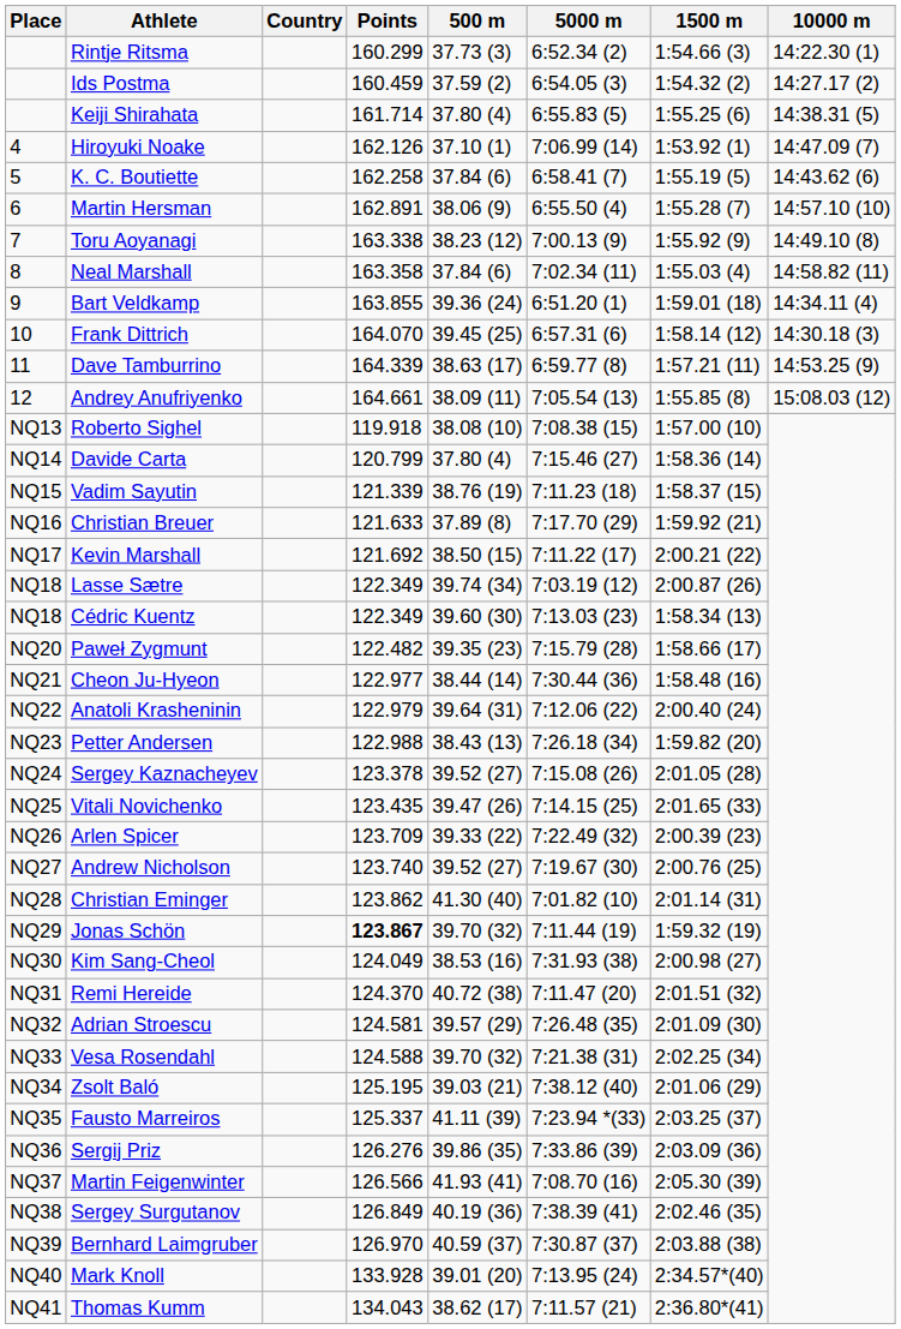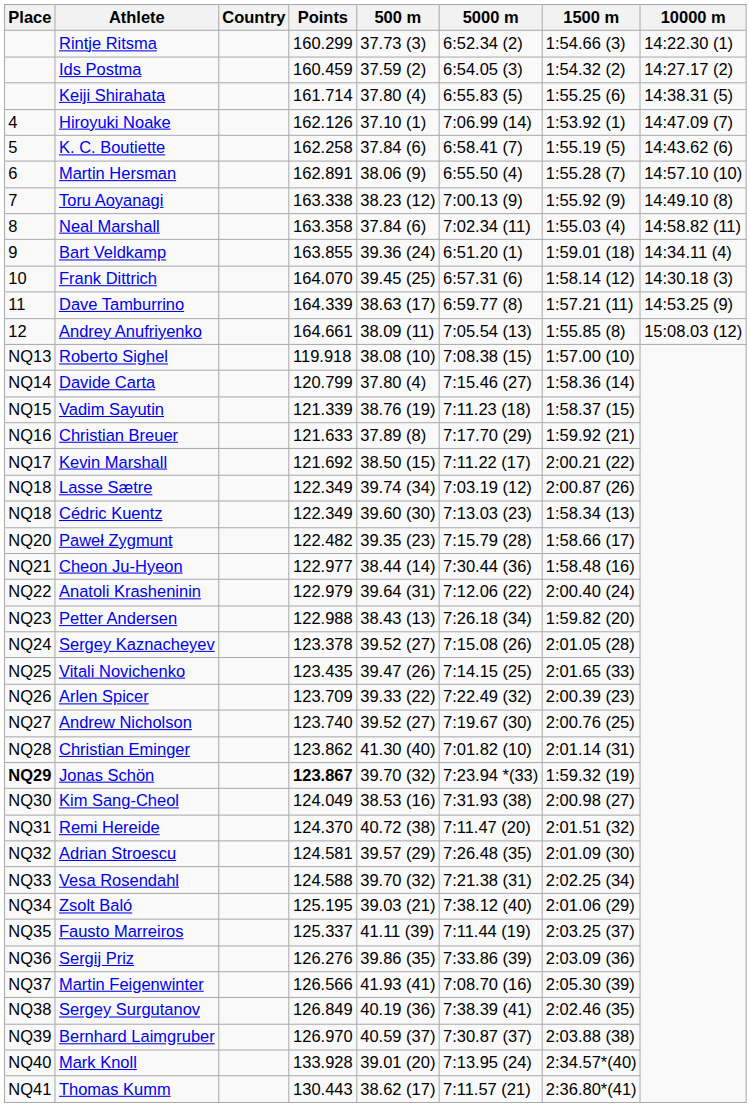 <table class="wikitable">
 <tr>
 <th>Place</th>
 <th>Athlete</th>
 <th>Country</th>
 <th>Points</th>
 <th>500 m</th>
 <th>5000 m</th>
 <th>1500 m</th>
 <th>10000 m</th>
 </tr>
 <tr>
 <td></td>
 <td><a href='#'>Rintje Ritsma</a></td>
 <td></td>
 <td>160.299</td>
 <td>37.73 (3)</td>
 <td>6:52.34 (2)</td>
 <td>1:54.66 (3)</td>
 <td>14:22.30 (1)</td>
 </tr>
 <tr>
 <td></td>
 <td><a href='#'>Ids Postma</a></td>
 <td></td>
 <td>160.459</td>
 <td>37.59 (2)</td>
 <td>6:54.05 (3)</td>
 <td>1:54.32 (2)</td>
 <td>14:27.17 (2)</td>
 </tr>
 <tr>
 <td></td>
 <td><a href='#'>Keiji Shirahata</a></td>
 <td></td>
 <td>161.714</td>
 <td>37.80 (4)</td>
 <td>6:55.83 (5)</td>
 <td>1:55.25 (6)</td>
 <td>14:38.31 (5)</td>
 </tr>
 <tr>
 <td>4</td>
 <td><a href='#'>Hiroyuki Noake</a></td>
 <td></td>
 <td>162.126</td>
 <td>37.10 (1)</td>
 <td>7:06.99 (14)</td>
 <td>1:53.92 (1)</td>
 <td>14:47.09 (7)</td>
 </tr>
 <tr>
 <td>5</td>
 <td><a href='#'>K. C. Boutiette</a></td>
 <td></td>
 <td>162.258</td>
 <td>37.84 (6)</td>
 <td>6:58.41 (7)</td>
 <td>1:55.19 (5)</td>
 <td>14:43.62 (6)</td>
 </tr>
 <tr>
 <td>6</td>
 <td><a href='#'>Martin Hersman</a></td>
 <td></td>
 <td>162.891</td>
 <td>38.06 (9)</td>
 <td>6:55.50 (4)</td>
 <td>1:55.28 (7)</td>
 <td>14:57.10 (10)</td>
 </tr>
 <tr>
 <td>7</td>
 <td><a href='#'>Toru Aoyanagi</a></td>
 <td></td>
 <td>163.338</td>
 <td>38.23 (12)</td>
 <td>7:00.13 (9)</td>
 <td>1:55.92 (9)</td>
 <td>14:49.10 (8)</td>
 </tr>
 <tr>
 <td>8</td>
 <td><a href='#'>Neal Marshall</a></td>
 <td></td>
 <td>163.358</td>
 <td>37.84 (6)</td>
 <td>7:02.34 (11)</td>
 <td>1:55.03 (4)</td>
 <td>14:58.82 (11)</td>
 </tr>
 <tr>
 <td>9</td>
 <td><a href='#'>Bart Veldkamp</a></td>
 <td></td>
 <td>163.855</td>
 <td>39.36 (24)</td>
 <td>6:51.20 (1)</td>
 <td>1:59.01 (18)</td>
 <td>14:34.11 (4)</td>
 </tr>
 <tr>
 <td>10</td>
 <td><a href='#'>Frank Dittrich</a></td>
 <td></td>
 <td>164.070</td>
 <td>39.45 (25)</td>
 <td>6:57.31 (6)</td>
 <td>1:58.14 (12)</td>
 <td>14:30.18 (3)</td>
 </tr>
 <tr>
 <td>11</td>
 <td><a href='#'>Dave Tamburrino</a></td>
 <td></td>
 <td>164.339</td>
 <td>38.63 (17)</td>
 <td>6:59.77 (8)</td>
 <td>1:57.21 (11)</td>
 <td>14:53.25 (9)</td>
 </tr>
 <tr>
 <td>12</td>
 <td><a href='#'>Andrey Anufriyenko</a></td>
 <td></td>
 <td>164.661</td>
 <td>38.09 (11)</td>
 <td>7:05.54 (13)</td>
 <td>1:55.85 (8)</td>
 <td>15:08.03 (12)</td>
 </tr>
 <tr>
 <td>NQ13</td>
 <td><a href='#'>Roberto Sighel</a></td>
 <td></td>
 <td>119.918</td>
 <td>38.08 (10)</td>
 <td>7:08.38 (15)</td>
 <td>1:57.00 (10)</td>
 </tr>
 <tr>
 <td>NQ14</td>
 <td><a href='#'>Davide Carta</a></td>
 <td></td>
 <td>120.799</td>
 <td>37.80 (4)</td>
 <td>7:15.46 (27)</td>
 <td>1:58.36 (14)</td>
 </tr>
 <tr>
 <td>NQ15</td>
 <td><a href='#'>Vadim Sayutin</a></td>
 <td></td>
 <td>121.339</td>
 <td>38.76 (19)</td>
 <td>7:11.23 (18)</td>
 <td>1:58.37 (15)</td>
 </tr>
 <tr>
 <td>NQ16</td>
 <td><a href='#'>Christian Breuer</a></td>
 <td></td>
 <td>121.633</td>
 <td>37.89 (8)</td>
 <td>7:17.70 (29)</td>
 <td>1:59.92 (21)</td>
 </tr>
 <tr>
 <td>NQ17</td>
 <td><a href='#'>Kevin Marshall</a></td>
 <td></td>
 <td>121.692</td>
 <td>38.50 (15)</td>
 <td>7:11.22 (17)</td>
 <td>2:00.21 (22)</td>
 </tr>
 <tr>
 <td>NQ18</td>
 <td><a href='#'>Lasse Sætre</a></td>
 <td></td>
 <td>122.349</td>
 <td>39.74 (34)</td>
 <td>7:03.19 (12)</td>
 <td>2:00.87 (26)</td>
 </tr>
 <tr>
 <td>NQ18</td>
 <td><a href='#'>Cédric Kuentz</a></td>
 <td></td>
 <td>122.349</td>
 <td>39.60 (30)</td>
 <td>7:13.03 (23)</td>
 <td>1:58.34 (13)</td>
 </tr>
 <tr>
 <td>NQ20</td>
 <td><a href='#'>Paweł Zygmunt</a></td>
 <td></td>
 <td>122.482</td>
 <td>39.35 (23)</td>
 <td>7:15.79 (28)</td>
 <td>1:58.66 (17)</td>
 </tr>
 <tr>
 <td>NQ21</td>
 <td><a href='#'>Cheon Ju-Hyeon</a></td>
 <td></td>
 <td>122.977</td>
 <td>38.44 (14)</td>
 <td>7:30.44 (36)</td>
 <td>1:58.48 (16)</td>
 </tr>
 <tr>
 <td>NQ22</td>
 <td><a href='#'>Anatoli Krasheninin</a></td>
 <td></td>
 <td>122.979</td>
 <td>39.64 (31)</td>
 <td>7:12.06 (22)</td>
 <td>2:00.40 (24)</td>
 </tr>
 <tr>
 <td>NQ23</td>
 <td><a href='#'>Petter Andersen</a></td>
 <td></td>
 <td>122.988</td>
 <td>38.43 (13)</td>
 <td>7:26.18 (34)</td>
 <td>1:59.82 (20)</td>
 </tr>
 <tr>
 <td>NQ24</td>
 <td><a href='#'>Sergey Kaznacheyev</a></td>
 <td></td>
 <td>123.378</td>
 <td>39.52 (27)</td>
 <td>7:15.08 (26)</td>
 <td>2:01.05 (28)</td>
 </tr>
 <tr>
 <td>NQ25</td>
 <td><a href='#'>Vitali Novichenko</a></td>
 <td></td>
 <td>123.435</td>
 <td>39.47 (26)</td>
 <td>7:14.15 (25)</td>
 <td>2:01.65 (33)</td>
 </tr>
 <tr>
 <td>NQ26</td>
 <td><a href='#'>Arlen Spicer</a></td>
 <td></td>
 <td>123.709</td>
 <td>39.33 (22)</td>
 <td>7:22.49 (32)</td>
 <td>2:00.39 (23)</td>
 </tr>
 <tr>
 <td>NQ27</td>
 <td><a href='#'>Andrew Nicholson</a></td>
 <td></td>
 <td>123.740</td>
 <td>39.52 (27)</td>
 <td>7:19.67 (30)</td>
 <td>2:00.76 (25)</td>
 </tr>
 <tr>
 <td>NQ28</td>
 <td><a href='#'>Christian Eminger</a></td>
 <td></td>
 <td>123.862</td>
 <td>41.30 (40)</td>
 <td>7:01.82 (10)</td>
 <td>2:01.14 (31)</td>
 </tr>
 <tr>
-<td>NQ29</td>
+<td><strong>NQ29</strong></td>
 <td><a href='#'>Jonas Schön</a></td>
 <td></td>
 <td><strong>123.867</strong></td>
 <td>39.70 (32)</td>
-<td>7:11.44 (19)</td>
+<td>7:23.94 *(33)</td>
 <td>1:59.32 (19)</td>
 </tr>
 <tr>
 <td>NQ30</td>
 <td><a href='#'>Kim Sang-Cheol</a></td>
 <td></td>
 <td>124.049</td>
 <td>38.53 (16)</td>
 <td>7:31.93 (38)</td>
 <td>2:00.98 (27)</td>
 </tr>
 <tr>
 <td>NQ31</td>
 <td><a href='#'>Remi Hereide</a></td>
 <td></td>
 <td>124.370</td>
 <td>40.72 (38)</td>
 <td>7:11.47 (20)</td>
 <td>2:01.51 (32)</td>
 </tr>
 <tr>
 <td>NQ32</td>
 <td><a href='#'>Adrian Stroescu</a></td>
 <td></td>
 <td>124.581</td>
 <td>39.57 (29)</td>
 <td>7:26.48 (35)</td>
 <td>2:01.09 (30)</td>
 </tr>
 <tr>
 <td>NQ33</td>
 <td><a href='#'>Vesa Rosendahl</a></td>
 <td></td>
 <td>124.588</td>
 <td>39.70 (32)</td>
 <td>7:21.38 (31)</td>
 <td>2:02.25 (34)</td>
 </tr>
 <tr>
 <td>NQ34</td>
 <td><a href='#'>Zsolt Baló</a></td>
 <td></td>
 <td>125.195</td>
 <td>39.03 (21)</td>
 <td>7:38.12 (40)</td>
 <td>2:01.06 (29)</td>
 </tr>
 <tr>
 <td>NQ35</td>
 <td><a href='#'>Fausto Marreiros</a></td>
 <td></td>
 <td>125.337</td>
 <td>41.11 (39)</td>
-<td>7:23.94 *(33)</td>
+<td>7:11.44 (19)</td>
 <td>2:03.25 (37)</td>
 </tr>
 <tr>
 <td>NQ36</td>
 <td><a href='#'>Sergij Priz</a></td>
 <td></td>
 <td>126.276</td>
 <td>39.86 (35)</td>
 <td>7:33.86 (39)</td>
 <td>2:03.09 (36)</td>
 </tr>
 <tr>
 <td>NQ37</td>
 <td><a href='#'>Martin Feigenwinter</a></td>
 <td></td>
 <td>126.566</td>
 <td>41.93 (41)</td>
 <td>7:08.70 (16)</td>
 <td>2:05.30 (39)</td>
 </tr>
 <tr>
 <td>NQ38</td>
 <td><a href='#'>Sergey Surgutanov</a></td>
 <td></td>
 <td>126.849</td>
 <td>40.19 (36)</td>
 <td>7:38.39 (41)</td>
 <td>2:02.46 (35)</td>
 </tr>
 <tr>
 <td>NQ39</td>
 <td><a href='#'>Bernhard Laimgruber</a></td>
 <td></td>
 <td>126.970</td>
 <td>40.59 (37)</td>
 <td>7:30.87 (37)</td>
 <td>2:03.88 (38)</td>
 </tr>
 <tr>
 <td>NQ40</td>
 <td><a href='#'>Mark Knoll</a></td>
 <td></td>
 <td>133.928</td>
 <td>39.01 (20)</td>
 <td>7:13.95 (24)</td>
 <td>2:34.57*(40)</td>
 </tr>
 <tr>
 <td>NQ41</td>
 <td><a href='#'>Thomas Kumm</a></td>
 <td></td>
-<td>134.043</td>
+<td>130.443</td>
 <td>38.62 (17)</td>
 <td>7:11.57 (21)</td>
 <td>2:36.80*(41)</td>
 </tr>
 </table>
